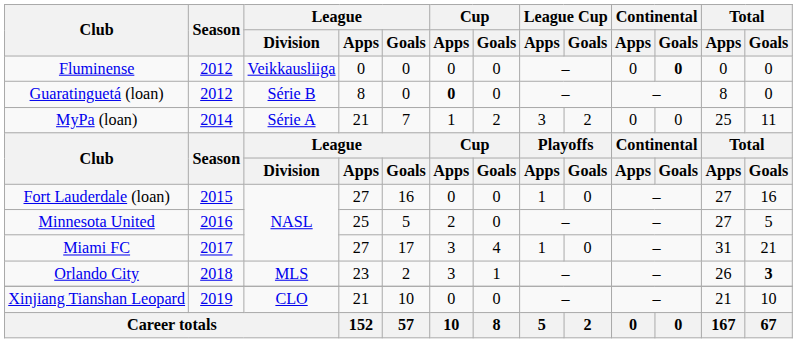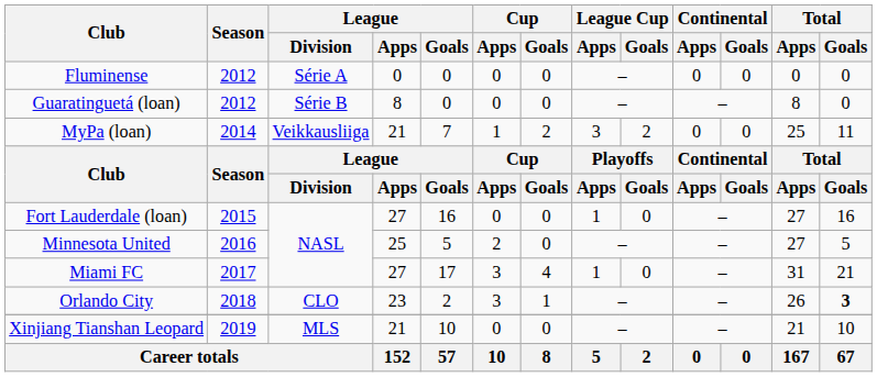 <table class="wikitable" style="text-align:center;">
 <tr>
 <th rowspan="2">Club</th>
 <th rowspan="2">Season</th>
 <th colspan="3">League</th>
 <th colspan="2">Cup</th>
 <th colspan="2">League Cup</th>
 <th colspan="2">Continental</th>
 <th colspan="2">Total</th>
 </tr>
 <tr>
 <th>Division</th>
 <th>Apps</th>
 <th>Goals</th>
 <th>Apps</th>
 <th>Goals</th>
 <th>Apps</th>
 <th>Goals</th>
 <th>Apps</th>
 <th>Goals</th>
 <th>Apps</th>
 <th>Goals</th>
 </tr>
 <tr>
 <td><a href='#'>Fluminense</a></td>
 <td><a href='#'>2012</a></td>
-<td><a href='#'>Veikkausliiga</a></td>
+<td><a href='#'>Série A</a></td>
 <td>0</td>
 <td>0</td>
 <td>0</td>
 <td>0</td>
 <td colspan="2">–</td>
 <td>0</td>
-<td><strong>0</strong></td>
+<td>0</td>
 <td>0</td>
 <td>0</td>
 </tr>
 <tr>
 <td><a href='#'>Guaratinguetá</a> (loan)</td>
 <td><a href='#'>2012</a></td>
 <td><a href='#'>Série B</a></td>
 <td>8</td>
 <td>0</td>
-<td><strong>0</strong></td>
+<td>0</td>
 <td>0</td>
 <td colspan="2">–</td>
 <td colspan="2">–</td>
 <td>8</td>
 <td>0</td>
 </tr>
 <tr>
 <td><a href='#'>MyPa</a> (loan)</td>
 <td><a href='#'>2014</a></td>
-<td><a href='#'>Série A</a></td>
+<td><a href='#'>Veikkausliiga</a></td>
 <td>21</td>
 <td>7</td>
 <td>1</td>
 <td>2</td>
 <td>3</td>
 <td>2</td>
 <td>0</td>
 <td>0</td>
 <td>25</td>
 <td>11</td>
 </tr>
 <tr>
 <th rowspan="2">Club</th>
 <th rowspan="2">Season</th>
 <th colspan="3">League</th>
 <th colspan="2">Cup</th>
 <th colspan="2">Playoffs</th>
 <th colspan="2">Continental</th>
 <th colspan="2">Total</th>
 </tr>
 <tr>
 <th>Division</th>
 <th>Apps</th>
 <th>Goals</th>
 <th>Apps</th>
 <th>Goals</th>
 <th>Apps</th>
 <th>Goals</th>
 <th>Apps</th>
 <th>Goals</th>
 <th>Apps</th>
 <th>Goals</th>
 </tr>
 <tr>
 <td><a href='#'>Fort Lauderdale</a> (loan)</td>
 <td><a href='#'>2015</a></td>
 <td rowspan="3"><a href='#'>NASL</a></td>
 <td>27</td>
 <td>16</td>
 <td>0</td>
 <td>0</td>
 <td>1</td>
 <td>0</td>
 <td colspan="2">–</td>
 <td>27</td>
 <td>16</td>
 </tr>
 <tr>
 <td><a href='#'>Minnesota United</a></td>
 <td><a href='#'>2016</a></td>
 <td>25</td>
 <td>5</td>
 <td>2</td>
 <td>0</td>
 <td colspan="2">–</td>
 <td colspan="2">–</td>
 <td>27</td>
 <td>5</td>
 </tr>
 <tr>
 <td><a href='#'>Miami FC</a></td>
 <td><a href='#'>2017</a></td>
 <td>27</td>
 <td>17</td>
 <td>3</td>
 <td>4</td>
 <td>1</td>
 <td>0</td>
 <td colspan="2">–</td>
 <td>31</td>
 <td>21</td>
 </tr>
 <tr>
 <td><a href='#'>Orlando City</a></td>
 <td><a href='#'>2018</a></td>
-<td><a href='#'>MLS</a></td>
+<td><a href='#'>CLO</a></td>
 <td>23</td>
 <td>2</td>
 <td>3</td>
 <td>1</td>
 <td colspan="2">–</td>
 <td colspan="2">–</td>
 <td>26</td>
 <td><strong>3</strong></td>
 </tr>
 <tr>
 </tr>
 <tr>
 <td><a href='#'>Xinjiang Tianshan Leopard</a></td>
 <td><a href='#'>2019</a></td>
-<td><a href='#'>CLO</a></td>
+<td><a href='#'>MLS</a></td>
 <td>21</td>
 <td>10</td>
 <td>0</td>
 <td>0</td>
 <td colspan="2">–</td>
 <td colspan="2">–</td>
 <td>21</td>
 <td>10</td>
 </tr>
 <tr>
 <th colspan="3">Career totals</th>
 <th>152</th>
 <th>57</th>
 <th>10</th>
 <th>8</th>
 <th>5</th>
 <th>2</th>
 <th>0</th>
 <th>0</th>
 <th>167</th>
 <th>67</th>
 </tr>
 </table>
